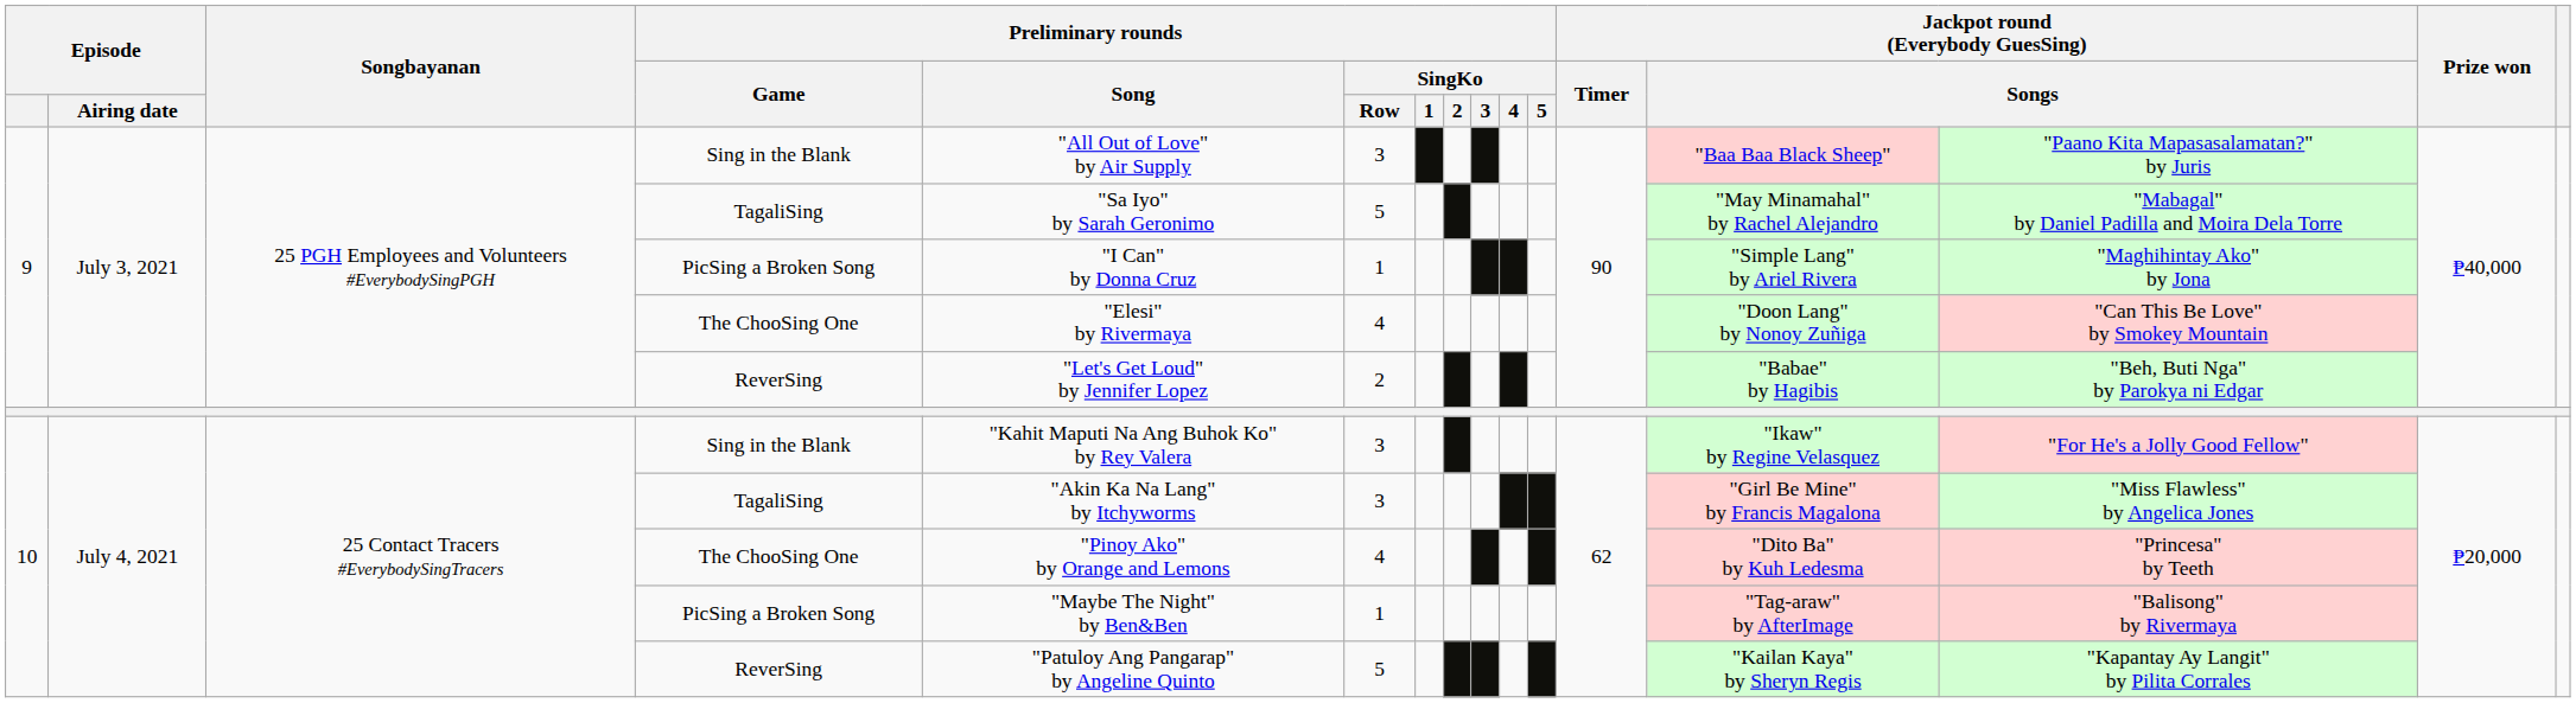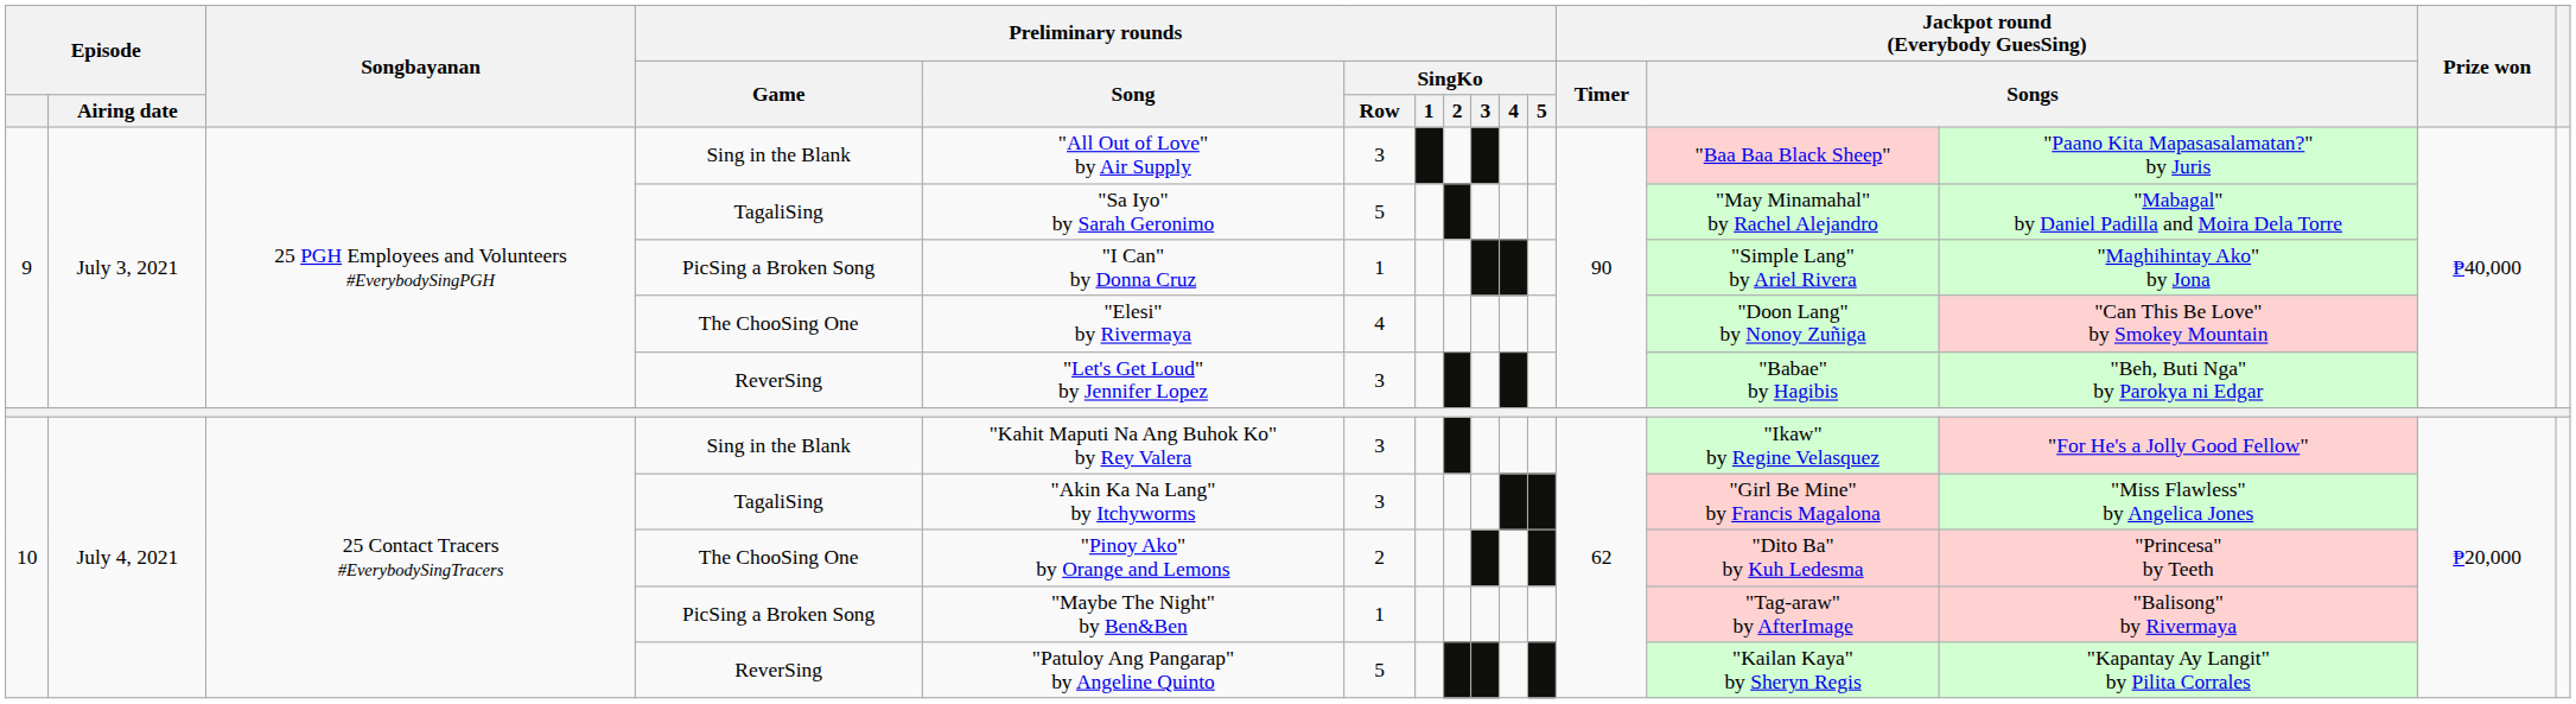 <table class="wikitable mw-collapsible mw-collapsed" style="text-align:center; width:100%">
 <tr>
 <th colspan=2 rowspan=2>Episode</th>
 <th rowspan=3>Songbayanan</th>
 <th colspan=8>Preliminary rounds</th>
 <th colspan=3>Jackpot round<br>(Everybody GuesSing)</th>
 <th rowspan=3>Prize won</th>
 <th rowspan=3></th>
 </tr>
 <tr>
 <th rowspan=2>Game</th>
 <th rowspan=2>Song</th>
 <th colspan=6>SingKo</th>
 <th rowspan=2>Timer</th>
 <th colspan=2 rowspan=2>Songs</th>
 </tr>
 <tr>
 <th></th>
 <th>Airing date</th>
 <th>Row</th>
 <th>1</th>
 <th>2</th>
 <th>3</th>
 <th>4</th>
 <th>5</th>
 </tr>
 <tr>
 <td rowspan=5>9</td>
 <td rowspan=5>July 3, 2021</td>
 <td rowspan=5>25 <a href='#'>PGH</a> Employees and Volunteers<br><em><small>#EverybodySingPGH</small></em></td>
 <td>Sing in the Blank</td>
 <td>"<a href='#'>All Out of Love</a>"<br>by <a href='#'>Air Supply</a></td>
 <td>3</td>
 <td bgcolor=FFB></td>
 <td></td>
 <td bgcolor=FFB></td>
 <td></td>
 <td></td>
 <td rowspan=5>90 </td>
 <td bgcolor=FFD2D2>"<a href='#'>Baa Baa Black Sheep</a>"</td>
 <td bgcolor=D2FFD2>"<a href='#'>Paano Kita Mapasasalamatan?</a>"<br>by <a href='#'>Juris</a></td>
 <td rowspan=5><a href='#'>₱</a>40,000</td>
 <td rowspan=5><br></td>
 </tr>
 <tr>
 <td>TagaliSing</td>
 <td>"Sa Iyo"<br>by <a href='#'>Sarah Geronimo</a></td>
 <td>5</td>
 <td></td>
 <td bgcolor=FFB></td>
 <td></td>
 <td></td>
 <td></td>
 <td bgcolor=D2FFD2>"May Minamahal"<br>by <a href='#'>Rachel Alejandro</a></td>
 <td bgcolor=D2FFD2>"<a href='#'>Mabagal</a>"<br>by <a href='#'>Daniel Padilla</a> and <a href='#'>Moira Dela Torre</a></td>
 </tr>
 <tr>
 <td>PicSing a Broken Song</td>
 <td>"I Can"<br>by <a href='#'>Donna Cruz</a></td>
 <td>1</td>
 <td></td>
 <td></td>
 <td bgcolor=FFB></td>
 <td bgcolor=FFB></td>
 <td></td>
 <td bgcolor=D2FFD2>"Simple Lang"<br>by <a href='#'>Ariel Rivera</a></td>
 <td bgcolor=D2FFD2>"<a href='#'>Maghihintay Ako</a>"<br>by <a href='#'>Jona</a></td>
 </tr>
 <tr>
 <td>The ChooSing One</td>
 <td>"Elesi"<br>by <a href='#'>Rivermaya</a></td>
 <td>4</td>
 <td></td>
 <td></td>
 <td></td>
 <td></td>
 <td></td>
 <td bgcolor=D2FFD2>"Doon Lang"<br>by <a href='#'>Nonoy Zuñiga</a></td>
 <td bgcolor=FFD2D2>"Can This Be Love"<br>by <a href='#'>Smokey Mountain</a></td>
 </tr>
 <tr>
 <td>ReverSing</td>
 <td>"<a href='#'>Let's Get Loud</a>"<br>by <a href='#'>Jennifer Lopez</a></td>
-<td>2</td>
+<td>3</td>
 <td></td>
 <td bgcolor=FFB></td>
 <td></td>
 <td bgcolor=FFB></td>
 <td></td>
 <td bgcolor=D2FFD2>"Babae"<br>by <a href='#'>Hagibis</a></td>
 <td bgcolor=D2FFD2>"Beh, Buti Nga"<br>by <a href='#'>Parokya ni Edgar</a></td>
 </tr>
 <tr>
 <th colspan=16 bgcolor=555></th>
 </tr>
 <tr>
 <td rowspan=5>10</td>
 <td rowspan=5>July 4, 2021</td>
 <td rowspan=5>25 Contact Tracers<br><em><small>#EverybodySingTracers</small></em></td>
 <td>Sing in the Blank</td>
 <td>"Kahit Maputi Na Ang Buhok Ko"<br>by <a href='#'>Rey Valera</a></td>
 <td>3</td>
 <td></td>
 <td bgcolor=FFB></td>
 <td></td>
 <td></td>
 <td></td>
 <td rowspan=5>62 </td>
 <td bgcolor=D2FFD2>"Ikaw"<br>by <a href='#'>Regine Velasquez</a></td>
 <td bgcolor=FFD2D2>"<a href='#'>For He's a Jolly Good Fellow</a>"</td>
 <td rowspan=5><a href='#'>₱</a>20,000</td>
 <td rowspan=5><br></td>
 </tr>
 <tr>
 <td>TagaliSing</td>
 <td>"Akin Ka Na Lang"<br>by <a href='#'>Itchyworms</a></td>
 <td>3</td>
 <td></td>
 <td></td>
 <td></td>
 <td bgcolor=FFB></td>
 <td bgcolor=FFB></td>
 <td bgcolor=FFD2D2>"Girl Be Mine"<br>by <a href='#'>Francis Magalona</a></td>
 <td bgcolor=D2FFD2>"Miss Flawless"<br>by <a href='#'>Angelica Jones</a></td>
 </tr>
 <tr>
 <td>The ChooSing One</td>
 <td>"<a href='#'>Pinoy Ako</a>"<br>by <a href='#'>Orange and Lemons</a></td>
-<td>4</td>
+<td>2</td>
 <td></td>
 <td></td>
 <td bgcolor=FFB></td>
 <td></td>
 <td bgcolor=FFB></td>
 <td bgcolor=FFD2D2>"Dito Ba"<br>by <a href='#'>Kuh Ledesma</a></td>
 <td bgcolor=FFD2D2>"Princesa"<br>by Teeth</td>
 </tr>
 <tr>
 <td>PicSing a Broken Song</td>
 <td>"Maybe The Night"<br>by <a href='#'>Ben&Ben</a></td>
 <td>1</td>
 <td></td>
 <td></td>
 <td></td>
 <td></td>
 <td></td>
 <td bgcolor=FFD2D2>"Tag-araw"<br>by <a href='#'>AfterImage</a></td>
 <td bgcolor=FFD2D2>"Balisong"<br>by <a href='#'>Rivermaya</a></td>
 </tr>
 <tr>
 <td>ReverSing</td>
 <td>"Patuloy Ang Pangarap"<br>by <a href='#'>Angeline Quinto</a></td>
 <td>5</td>
 <td></td>
 <td bgcolor=FFB></td>
 <td bgcolor=FFB></td>
 <td></td>
 <td bgcolor=FFB></td>
 <td bgcolor=D2FFD2>"Kailan Kaya"<br>by <a href='#'>Sheryn Regis</a></td>
 <td bgcolor=D2FFD2>"Kapantay Ay Langit"<br>by <a href='#'>Pilita Corrales</a></td>
 </tr>
 </table>
